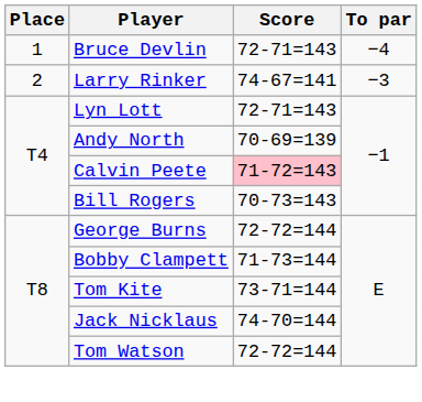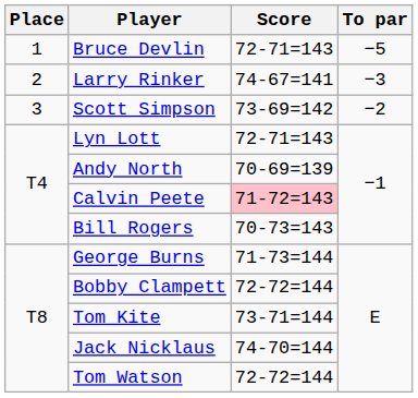 <table class="wikitable">
 <tr>
 <th>Place</th>
 <th>Player</th>
 <th>Score</th>
 <th>To par</th>
 </tr>
 <tr>
 <td align=center>1</td>
 <td> <a href='#'>Bruce Devlin</a></td>
 <td align=center>72-71=143</td>
-<td align=center>−4</td>
+<td align=center>−5</td>
 </tr>
 <tr>
 <td align=center>2</td>
 <td> <a href='#'>Larry Rinker</a></td>
 <td align=center>74-67=141</td>
 <td align=center>−3</td>
+</tr>
+<tr>
+<td align=center>3</td>
+<td> <a href='#'>Scott Simpson</a></td>
+<td align=center>73-69=142</td>
+<td align=center>−2</td>
 </tr>
 <tr>
 <td rowspan="4" align=center>T4</td>
 <td> <a href='#'>Lyn Lott</a></td>
 <td align=center>72-71=143</td>
 <td rowspan="4" align=center>−1</td>
 </tr>
 <tr>
 <td> <a href='#'>Andy North</a></td>
 <td align=center>70-69=139</td>
 </tr>
 <tr>
 <td> <a href='#'>Calvin Peete</a></td>
 <td align=center style="background: pink;">71-72=143</td>
 </tr>
 <tr>
 <td> <a href='#'>Bill Rogers</a></td>
 <td align=center>70-73=143</td>
 </tr>
 <tr>
 <td rowspan="5" align=center>T8</td>
 <td> <a href='#'>George Burns</a></td>
-<td align=center>72-72=144</td>
+<td align=center>71-73=144</td>
 <td rowspan="5" align=center>E</td>
 </tr>
 <tr>
 <td> <a href='#'>Bobby Clampett</a></td>
-<td align=center>71-73=144</td>
+<td align=center>72-72=144</td>
 </tr>
 <tr>
 <td> <a href='#'>Tom Kite</a></td>
 <td align=center>73-71=144</td>
 </tr>
 <tr>
 <td> <a href='#'>Jack Nicklaus</a></td>
 <td align=center>74-70=144</td>
 </tr>
 <tr>
 <td> <a href='#'>Tom Watson</a></td>
 <td align=center>72-72=144</td>
 </tr>
 </table>
